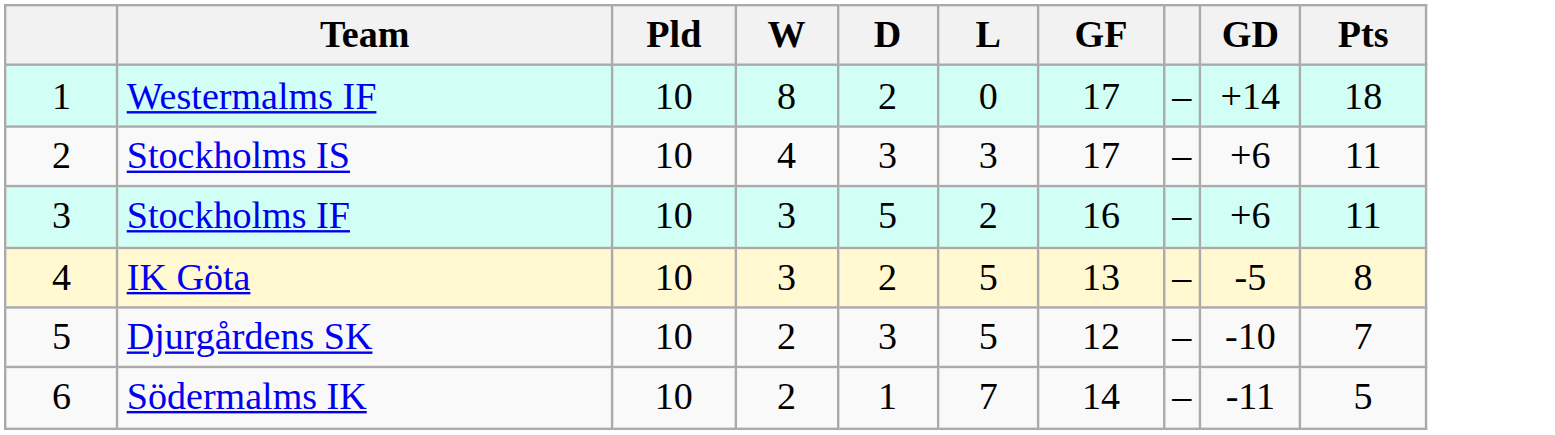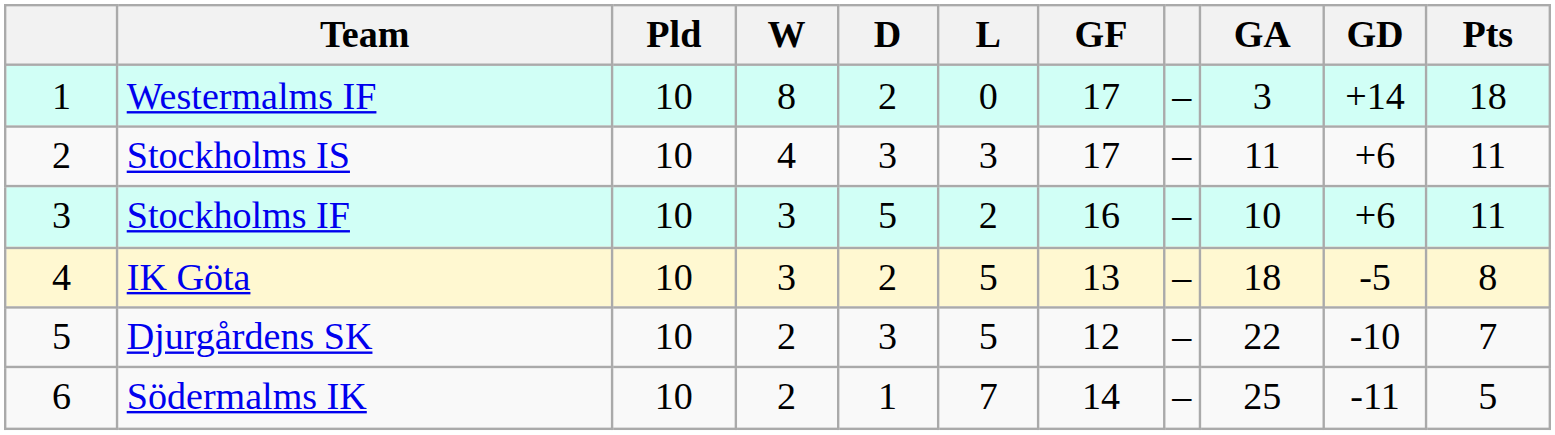 <table class="wikitable" style="text-align: center;">
 <tr>
 <th style="width: 40px;"></th>
 <th style="width: 200px;">Team</th>
 <th style="width: 45px;">Pld</th>
 <th style="width: 35px;">W</th>
 <th style="width: 35px;">D</th>
 <th style="width: 35px;">L</th>
 <th style="width: 45px;">GF</th>
 <th></th>
+<th style="width: 45px;">GA</th>
 <th style="width: 35px;">GD</th>
 <th style="width: 45px;">Pts</th>
 </tr>
 <tr style="background: #d1fff6">
 <td>1</td>
 <td style="text-align: left;"><a href='#'>Westermalms IF</a></td>
 <td>10</td>
 <td>8</td>
 <td>2</td>
 <td>0</td>
 <td>17</td>
 <td>–</td>
+<td>3</td>
 <td>+14</td>
 <td>18</td>
 </tr>
 <tr>
 <td>2</td>
 <td style="text-align: left;"><a href='#'>Stockholms IS</a></td>
 <td>10</td>
 <td>4</td>
 <td>3</td>
 <td>3</td>
 <td>17</td>
 <td>–</td>
+<td>11</td>
 <td>+6</td>
 <td>11</td>
 </tr>
 <tr style="background: #d1fff6">
 <td>3</td>
 <td style="text-align: left;"><a href='#'>Stockholms IF</a></td>
 <td>10</td>
 <td>3</td>
 <td>5</td>
 <td>2</td>
 <td>16</td>
 <td>–</td>
+<td>10</td>
 <td>+6</td>
 <td>11</td>
 </tr>
 <tr style="background: #fff8d1">
 <td>4</td>
 <td style="text-align: left;"><a href='#'>IK Göta</a></td>
 <td>10</td>
 <td>3</td>
 <td>2</td>
 <td>5</td>
 <td>13</td>
 <td>–</td>
+<td>18</td>
 <td>-5</td>
 <td>8</td>
 </tr>
 <tr>
 <td>5</td>
 <td style="text-align: left;"><a href='#'>Djurgårdens SK</a></td>
 <td>10</td>
 <td>2</td>
 <td>3</td>
 <td>5</td>
 <td>12</td>
 <td>–</td>
+<td>22</td>
 <td>-10</td>
 <td>7</td>
 </tr>
 <tr>
 <td>6</td>
 <td style="text-align: left;"><a href='#'>Södermalms IK</a></td>
 <td>10</td>
 <td>2</td>
 <td>1</td>
 <td>7</td>
 <td>14</td>
 <td>–</td>
+<td>25</td>
 <td>-11</td>
 <td>5</td>
 </tr>
 </table>
